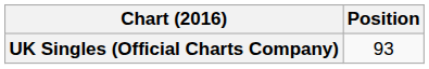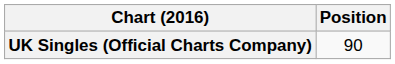 <table class="wikitable sortable plainrowheaders" style="text-align:center">
 <tr>
 <th>Chart (2016)</th>
 <th>Position</th>
 </tr>
 <tr>
 <th scope="row">UK Singles (Official Charts Company)</th>
-<td>93</td>
+<td>90</td>
 </tr>
 </table>
